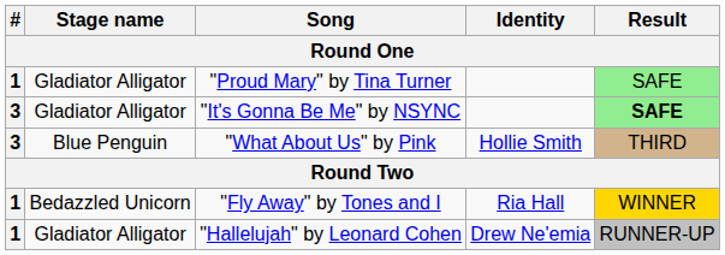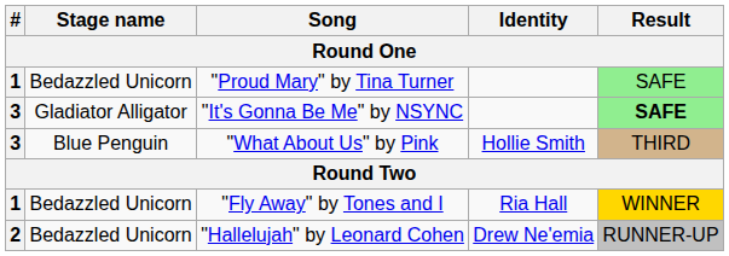 <table class="wikitable plainrowheaders" style="text-align: center;">
 <tr>
 <th>#</th>
 <th>Stage name</th>
 <th>Song</th>
 <th>Identity</th>
 <th>Result</th>
 </tr>
 <tr>
 <th colspan="5">Round One</th>
 </tr>
 <tr>
 <th>1</th>
-<td>Gladiator Alligator</td>
+<td>Bedazzled Unicorn</td>
 <td>"<a href='#'>Proud Mary</a>" by <a href='#'>Tina Turner</a></td>
 <td></td>
 <td bgcolor=lightgreen>SAFE</td>
 </tr>
 <tr>
 <th>3</th>
 <td>Gladiator Alligator</td>
 <td>"<a href='#'>It's Gonna Be Me</a>" by <a href='#'>NSYNC</a></td>
 <td></td>
 <td bgcolor=lightgreen><strong>SAFE</strong></td>
 </tr>
 <tr>
 <th>3</th>
 <td>Blue Penguin</td>
 <td>"<a href='#'>What About Us</a>" by <a href='#'>Pink</a></td>
 <td><a href='#'>Hollie Smith</a></td>
 <td bgcolor=tan>THIRD</td>
 </tr>
 <tr>
 <th colspan="5">Round Two</th>
 </tr>
 <tr>
 <th>1</th>
 <td>Bedazzled Unicorn</td>
 <td>"<a href='#'>Fly Away</a>" by <a href='#'>Tones and I</a></td>
 <td><a href='#'>Ria Hall</a></td>
 <td bgcolor="gold">WINNER</td>
 </tr>
 <tr>
-<th>1</th>
-<td>Gladiator Alligator</td>
+<th>2</th>
+<td>Bedazzled Unicorn</td>
 <td>"<a href='#'>Hallelujah</a>" by <a href='#'>Leonard Cohen</a></td>
 <td><a href='#'>Drew Ne'emia</a></td>
 <td bgcolor="silver">RUNNER-UP</td>
 </tr>
 </table>
